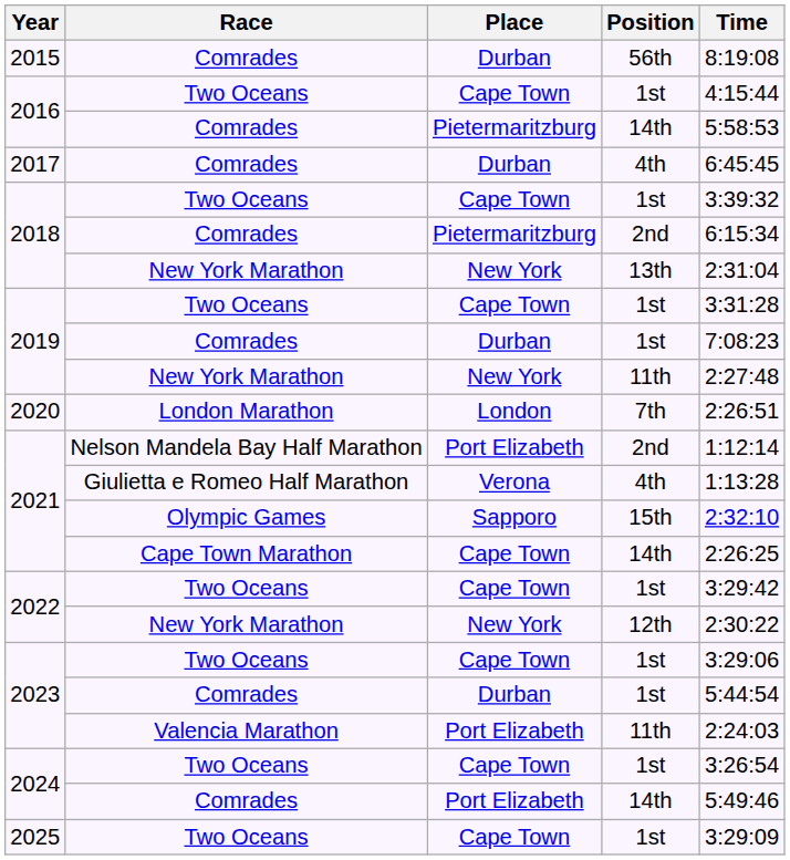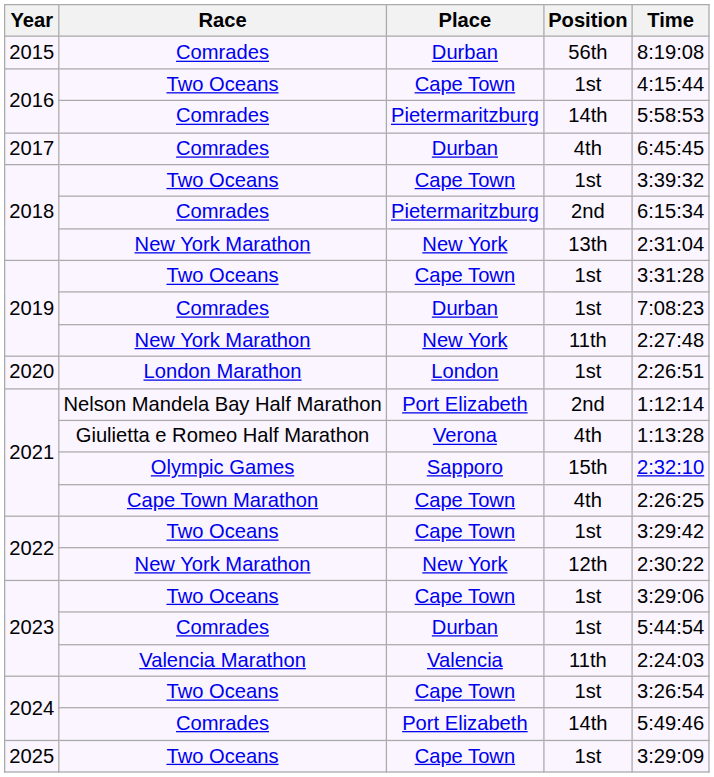 <table class="wikitable" style="text-align:center; background:#faf5ff;">
 <tr>
 <th>Year</th>
 <th>Race</th>
 <th>Place</th>
 <th>Position</th>
 <th>Time</th>
 </tr>
 <tr>
 <td>2015</td>
 <td><a href='#'>Comrades</a></td>
 <td><a href='#'>Durban</a></td>
 <td>56th</td>
 <td>8:19:08</td>
 </tr>
 <tr>
 <td rowspan=2>2016</td>
 <td><a href='#'>Two Oceans</a></td>
 <td><a href='#'>Cape Town</a></td>
 <td>1st</td>
 <td>4:15:44</td>
 </tr>
 <tr>
 <td><a href='#'>Comrades</a></td>
 <td><a href='#'>Pietermaritzburg</a></td>
 <td>14th</td>
 <td>5:58:53</td>
 </tr>
 <tr>
 <td>2017</td>
 <td><a href='#'>Comrades</a></td>
 <td><a href='#'>Durban</a></td>
 <td>4th</td>
 <td>6:45:45</td>
 </tr>
 <tr>
 <td rowspan=3>2018</td>
 <td><a href='#'>Two Oceans</a></td>
 <td><a href='#'>Cape Town</a></td>
 <td>1st</td>
 <td>3:39:32</td>
 </tr>
 <tr>
 <td><a href='#'>Comrades</a></td>
 <td><a href='#'>Pietermaritzburg</a></td>
 <td>2nd</td>
 <td>6:15:34</td>
 </tr>
 <tr>
 <td><a href='#'>New York Marathon</a></td>
 <td><a href='#'>New York</a></td>
 <td>13th</td>
 <td>2:31:04</td>
 </tr>
 <tr>
 <td rowspan=3>2019</td>
 <td><a href='#'>Two Oceans</a></td>
 <td><a href='#'>Cape Town</a></td>
 <td>1st</td>
 <td>3:31:28</td>
 </tr>
 <tr>
 <td><a href='#'>Comrades</a></td>
 <td><a href='#'>Durban</a></td>
 <td>1st</td>
 <td>7:08:23</td>
 </tr>
 <tr>
 <td><a href='#'>New York Marathon</a></td>
 <td><a href='#'>New York</a></td>
 <td>11th</td>
 <td>2:27:48</td>
 </tr>
 <tr>
 <td>2020</td>
 <td><a href='#'>London Marathon</a></td>
 <td><a href='#'>London</a></td>
-<td>7th</td>
+<td>1st</td>
 <td>2:26:51</td>
 </tr>
 <tr>
 <td rowspan="4">2021</td>
 <td>Nelson Mandela Bay Half Marathon</td>
 <td><a href='#'>Port Elizabeth</a></td>
 <td>2nd</td>
 <td>1:12:14</td>
 </tr>
 <tr>
 <td>Giulietta e Romeo Half Marathon</td>
 <td><a href='#'>Verona</a></td>
 <td>4th</td>
 <td>1:13:28</td>
 </tr>
 <tr>
 <td><a href='#'>Olympic Games</a></td>
 <td><a href='#'>Sapporo</a></td>
 <td>15th</td>
 <td><a href='#'>2:32:10</a></td>
 </tr>
 <tr>
 <td><a href='#'>Cape Town Marathon</a></td>
 <td><a href='#'>Cape Town</a></td>
-<td>14th</td>
+<td>4th</td>
 <td>2:26:25</td>
 </tr>
 <tr>
 <td rowspan="2">2022</td>
 <td><a href='#'>Two Oceans</a></td>
 <td><a href='#'>Cape Town</a></td>
 <td>1st</td>
 <td>3:29:42</td>
 </tr>
 <tr>
 <td><a href='#'>New York Marathon</a></td>
 <td><a href='#'>New York</a></td>
 <td>12th</td>
 <td>2:30:22</td>
 </tr>
 <tr>
 <td rowspan="3">2023</td>
 <td><a href='#'>Two Oceans</a></td>
 <td><a href='#'>Cape Town</a></td>
 <td>1st</td>
 <td>3:29:06</td>
 </tr>
 <tr>
 <td><a href='#'>Comrades</a></td>
 <td><a href='#'>Durban</a></td>
 <td>1st</td>
 <td>5:44:54</td>
 </tr>
 <tr>
 <td><a href='#'>Valencia Marathon</a></td>
-<td><a href='#'>Port Elizabeth</a></td>
+<td><a href='#'>Valencia</a></td>
 <td>11th</td>
 <td>2:24:03</td>
 </tr>
 <tr>
 <td rowspan="2">2024</td>
 <td><a href='#'>Two Oceans</a></td>
 <td><a href='#'>Cape Town</a></td>
 <td>1st</td>
 <td>3:26:54</td>
 </tr>
 <tr>
 <td><a href='#'>Comrades</a></td>
 <td><a href='#'>Port Elizabeth</a></td>
 <td>14th</td>
 <td>5:49:46</td>
 </tr>
 <tr>
 <td rowspan="2">2025</td>
 <td><a href='#'>Two Oceans</a></td>
 <td><a href='#'>Cape Town</a></td>
 <td>1st</td>
 <td>3:29:09</td>
 </tr>
 </table>
